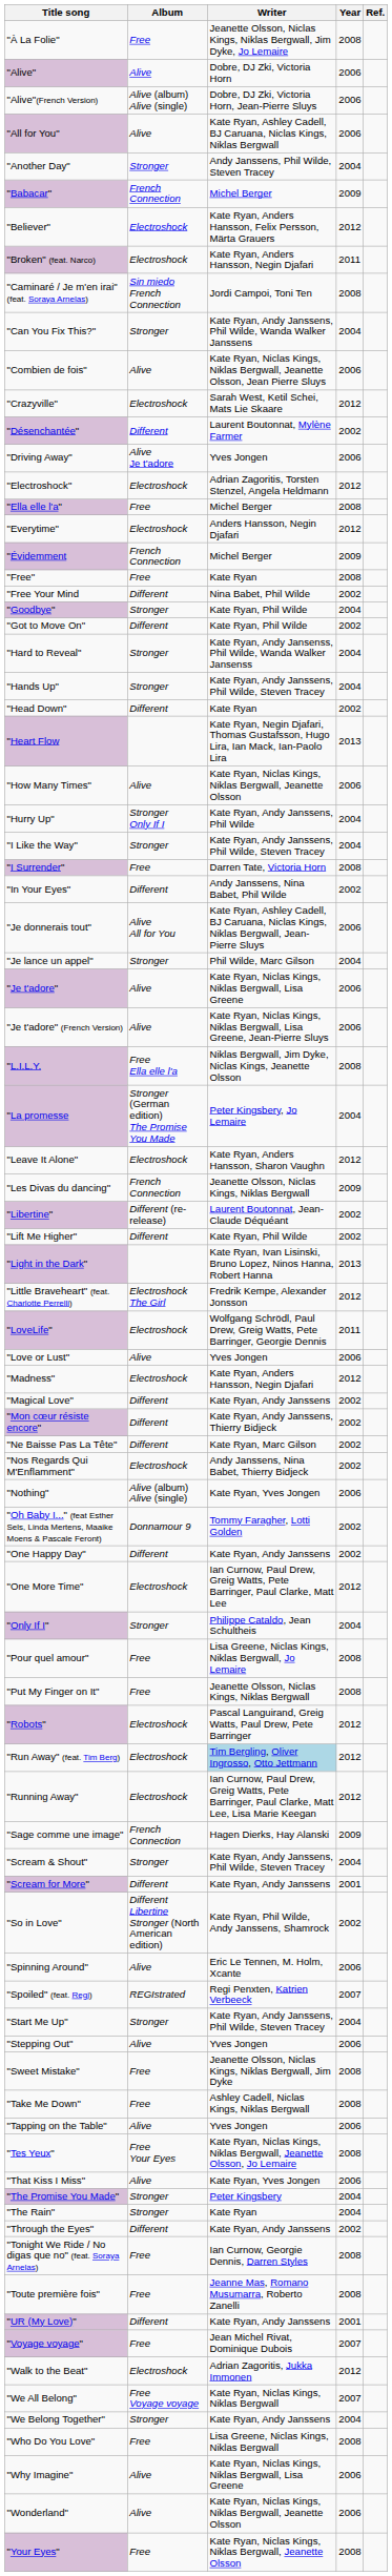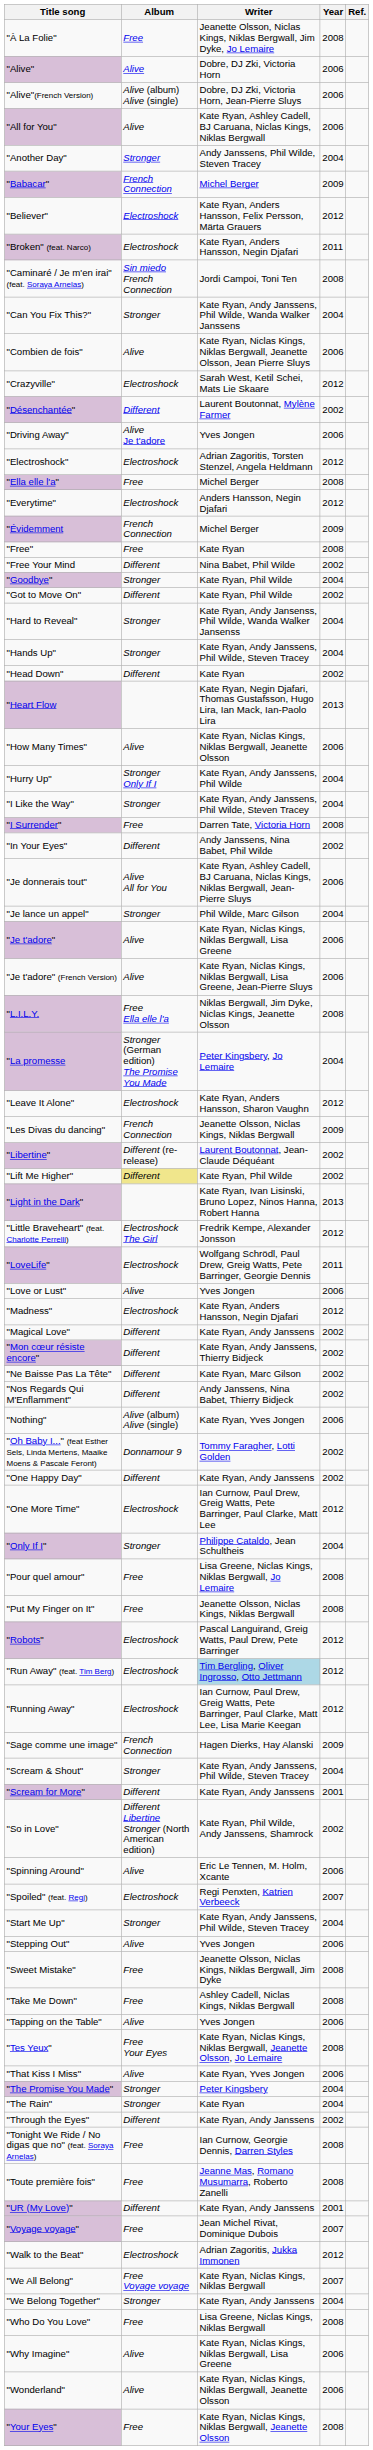 <table class="wikitable sortable">
 <tr>
 <th>Title song</th>
 <th>Album</th>
 <th>Writer</th>
 <th>Year</th>
 <th>Ref.</th>
 </tr>
 <tr>
 <td>"À La Folie"</td>
 <td><em><a href='#'>Free</a></em></td>
 <td>Jeanette Olsson, Niclas Kings, Niklas Bergwall, Jim Dyke, <a href='#'>Jo Lemaire</a></td>
 <td>2008</td>
 <td></td>
 </tr>
 <tr>
 <td scope="row" style="background:thistle;">"Alive" </td>
 <td><em><a href='#'>Alive</a></em></td>
 <td>Dobre, DJ Zki, Victoria Horn</td>
 <td>2006</td>
 <td></td>
 </tr>
 <tr>
 <td>"Alive"<small>(French Version)</small></td>
 <td><em>Alive</em> (album)<br><em>Alive</em> (single)</td>
 <td>Dobre, DJ Zki, Victoria Horn, Jean-Pierre Sluys</td>
 <td>2006</td>
 <td></td>
 </tr>
 <tr>
 <td ! scope="row" style="background:thistle;">"All for You" </td>
 <td><em>Alive</em></td>
 <td>Kate Ryan, Ashley Cadell, BJ Caruana, Niclas Kings, Niklas Bergwall</td>
 <td>2006</td>
 <td></td>
 </tr>
 <tr>
 <td>"Another Day"</td>
 <td><em><a href='#'>Stronger</a></em></td>
 <td>Andy Janssens, Phil Wilde, Steven Tracey</td>
 <td>2004</td>
 <td></td>
 </tr>
 <tr>
 <td ! scope="row" style="background:thistle;">"<a href='#'>Babacar</a>" </td>
 <td><em><a href='#'>French Connection</a></em></td>
 <td><a href='#'>Michel Berger</a></td>
 <td>2009</td>
 <td></td>
 </tr>
 <tr>
 <td>"Believer"</td>
 <td><em><a href='#'>Electroshock</a></em></td>
 <td>Kate Ryan, Anders Hansson, Felix Persson, Märta Grauers</td>
 <td>2012</td>
 <td></td>
 </tr>
 <tr>
 <td ! scope="row" style="background:thistle;">"Broken" <small>(feat. Narco)</small> </td>
 <td><em>Electroshock</em></td>
 <td>Kate Ryan, Anders Hansson, Negin Djafari</td>
 <td>2011</td>
 <td></td>
 </tr>
 <tr>
 <td>"Caminaré / Je m'en irai" <small>(feat. <a href='#'>Soraya Arnelas</a>)</small></td>
 <td><em><a href='#'>Sin miedo</a></em><br><em>French Connection</em></td>
 <td>Jordi Campoi, Toni Ten</td>
 <td>2008</td>
 <td></td>
 </tr>
 <tr>
 <td>"Can You Fix This?"</td>
 <td><em>Stronger</em></td>
 <td>Kate Ryan, Andy Janssens, Phil Wilde, Wanda Walker Janssens</td>
 <td>2004</td>
 <td></td>
 </tr>
 <tr>
 <td>"Combien de fois"</td>
 <td><em>Alive</em></td>
 <td>Kate Ryan, Niclas Kings, Niklas Bergwall, Jeanette Olsson, Jean Pierre Sluys</td>
 <td>2006</td>
 <td></td>
 </tr>
 <tr>
 <td>"Crazyville"</td>
 <td><em>Electroshock</em></td>
 <td>Sarah West, Ketil Schei, Mats Lie Skaare</td>
 <td>2012</td>
 <td></td>
 </tr>
 <tr>
 <td ! scope="row" style="background:thistle;">"<a href='#'>Désenchantée</a>" </td>
 <td><em><a href='#'>Different</a></em></td>
 <td>Laurent Boutonnat, <a href='#'>Mylène Farmer</a></td>
 <td>2002</td>
 <td></td>
 </tr>
 <tr>
 <td>"Driving Away"</td>
 <td><em>Alive</em><br><a href='#'>Je t'adore</a></td>
 <td>Yves Jongen</td>
 <td>2006</td>
 <td></td>
 </tr>
 <tr>
 <td>"Electroshock"</td>
 <td><em>Electroshock</em></td>
 <td>Adrian Zagoritis, Torsten Stenzel, Angela Heldmann</td>
 <td>2012</td>
 <td></td>
 </tr>
 <tr>
 <td ! scope="row" style="background:thistle;">"<a href='#'>Ella elle l'a</a>" </td>
 <td><em>Free</em></td>
 <td>Michel Berger</td>
 <td>2008</td>
 <td></td>
 </tr>
 <tr>
 <td>"Everytime"</td>
 <td><em>Electroshock</em></td>
 <td>Anders Hansson, Negin Djafari</td>
 <td>2012</td>
 <td></td>
 </tr>
 <tr>
 <td ! scope="row" style="background:thistle;">"<a href='#'>Évidemment</a> </td>
 <td><em>French Connection</em></td>
 <td>Michel Berger</td>
 <td>2009</td>
 <td></td>
 </tr>
 <tr>
 <td>"Free"</td>
 <td><em>Free</em></td>
 <td>Kate Ryan</td>
 <td>2008</td>
 <td></td>
 </tr>
 <tr>
 <td>"Free Your Mind</td>
 <td><em>Different</em></td>
 <td>Nina Babet, Phil Wilde</td>
 <td>2002</td>
 <td></td>
 </tr>
 <tr>
 <td ! scope="row" style="background:thistle;">"<a href='#'>Goodbye</a>" </td>
 <td><em>Stronger</em></td>
 <td>Kate Ryan, Phil Wilde</td>
 <td>2004</td>
 <td></td>
 </tr>
 <tr>
 <td>"Got to Move On"</td>
 <td><em>Different</em></td>
 <td>Kate Ryan, Phil Wilde</td>
 <td>2002</td>
 <td></td>
 </tr>
 <tr>
 <td>"Hard to Reveal"</td>
 <td><em>Stronger</em></td>
 <td>Kate Ryan, Andy Jansenss, Phil Wilde, Wanda Walker Jansenss</td>
 <td>2004</td>
 <td></td>
 </tr>
 <tr>
 <td>"Hands Up"</td>
 <td><em>Stronger</em></td>
 <td>Kate Ryan, Andy Janssens, Phil Wilde, Steven Tracey</td>
 <td>2004</td>
 <td></td>
 </tr>
 <tr>
 <td>"Head Down"</td>
 <td><em>Different</em></td>
 <td>Kate Ryan</td>
 <td>2002</td>
 <td></td>
 </tr>
 <tr>
 <td ! scope="row" style="background:thistle;">"<a href='#'>Heart Flow</a> </td>
 <td></td>
 <td>Kate Ryan, Negin Djafari, Thomas Gustafsson, Hugo Lira, Ian Mack, Ian-Paolo Lira</td>
 <td>2013</td>
 <td></td>
 </tr>
 <tr>
 <td>"How Many Times"</td>
 <td><em>Alive</em></td>
 <td>Kate Ryan, Niclas Kings, Niklas Bergwall, Jeanette Olsson</td>
 <td>2006</td>
 <td></td>
 </tr>
 <tr>
 <td>"Hurry Up"</td>
 <td><em>Stronger</em><br><em><a href='#'>Only If I</a></em></td>
 <td>Kate Ryan, Andy Janssens, Phil Wilde</td>
 <td>2004</td>
 <td></td>
 </tr>
 <tr>
 <td>"I Like the Way"</td>
 <td><em>Stronger</em></td>
 <td>Kate Ryan, Andy Janssens, Phil Wilde, Steven Tracey</td>
 <td>2004</td>
 <td></td>
 </tr>
 <tr>
 <td ! scope="row" style="background:thistle;">"<a href='#'>I Surrender</a>" </td>
 <td><em>Free</em></td>
 <td>Darren Tate, <a href='#'>Victoria Horn</a></td>
 <td>2008</td>
 <td></td>
 </tr>
 <tr>
 <td>"In Your Eyes"</td>
 <td><em>Different</em></td>
 <td>Andy Janssens, Nina Babet, Phil Wilde</td>
 <td>2002</td>
 <td></td>
 </tr>
 <tr>
 <td>"Je donnerais tout"</td>
 <td><em>Alive</em><br><em>All for You</em></td>
 <td>Kate Ryan, Ashley Cadell, BJ Caruana, Niclas Kings, Niklas Bergwall, Jean-Pierre Sluys</td>
 <td>2006</td>
 <td></td>
 </tr>
 <tr>
 <td>"Je lance un appel"</td>
 <td><em>Stronger</em></td>
 <td>Phil Wilde, Marc Gilson</td>
 <td>2004</td>
 <td></td>
 </tr>
 <tr>
 <td ! scope="row" style="background:thistle;">"<a href='#'>Je t'adore</a>" </td>
 <td><em>Alive</em></td>
 <td>Kate Ryan, Niclas Kings, Niklas Bergwall, Lisa Greene</td>
 <td>2006</td>
 <td></td>
 </tr>
 <tr>
 <td>"Je t'adore" <small>(French Version)</small></td>
 <td><em>Alive</em></td>
 <td>Kate Ryan, Niclas Kings, Niklas Bergwall, Lisa Greene, Jean-Pierre Sluys</td>
 <td>2006</td>
 <td></td>
 </tr>
 <tr>
 <td ! scope="row" style="background:thistle;">"<a href='#'>L.I.L.Y.</a> </td>
 <td><em>Free</em><br><em><a href='#'>Ella elle l'a</a></em></td>
 <td>Niklas Bergwall, Jim Dyke, Niclas Kings, Jeanette Olsson</td>
 <td>2008</td>
 <td></td>
 </tr>
 <tr>
 <td ! scope="row" style="background:thistle;">"<a href='#'>La promesse</a> </td>
 <td><em>Stronger</em> (German edition)<br><em><a href='#'>The Promise You Made</a></em></td>
 <td><a href='#'>Peter Kingsbery</a>, <a href='#'>Jo Lemaire</a></td>
 <td>2004</td>
 <td></td>
 </tr>
 <tr>
 <td>"Leave It Alone"</td>
 <td><em>Electroshock</em></td>
 <td>Kate Ryan, Anders Hansson, Sharon Vaughn</td>
 <td>2012</td>
 <td></td>
 </tr>
 <tr>
 <td>"Les Divas du dancing"</td>
 <td><em>French Connection</em></td>
 <td>Jeanette Olsson, Niclas Kings, Niklas Bergwall</td>
 <td>2009</td>
 <td></td>
 </tr>
 <tr>
 <td ! scope="row" style="background:thistle;">"<a href='#'>Libertine</a>" </td>
 <td><em>Different</em> (re-release)</td>
 <td><a href='#'>Laurent Boutonnat</a>, Jean-Claude Déquéant</td>
 <td>2002</td>
 <td></td>
 </tr>
 <tr>
 <td>"Lift Me Higher"</td>
-<td><em>Different</em></td>
+<td style="background: khaki;"><em>Different</em></td>
 <td>Kate Ryan, Phil Wilde</td>
 <td>2002</td>
 <td></td>
 </tr>
 <tr>
 <td ! scope="row" style="background:thistle;">"<a href='#'>Light in the Dark</a>" </td>
 <td></td>
 <td>Kate Ryan, Ivan Lisinski, Bruno Lopez, Ninos Hanna, Robert Hanna</td>
 <td>2013</td>
 <td></td>
 </tr>
 <tr>
 <td>"Little Braveheart" <small>(feat. <a href='#'>Charlotte Perrelli</a>)</small></td>
 <td><em>Electroshock</em><br><em><a href='#'>The Girl</a></em></td>
 <td>Fredrik Kempe, Alexander Jonsson</td>
 <td>2012</td>
 <td></td>
 </tr>
 <tr>
 <td ! scope="row" style="background:thistle;">"<a href='#'>LoveLife</a>" </td>
 <td><em>Electroshock</em></td>
 <td>Wolfgang Schrödl, Paul Drew, Greig Watts, Pete Barringer, Georgie Dennis</td>
 <td>2011</td>
 <td></td>
 </tr>
 <tr>
 <td>"Love or Lust"</td>
 <td><em>Alive</em></td>
 <td>Yves Jongen</td>
 <td>2006</td>
 <td></td>
 </tr>
 <tr>
 <td>"Madness"</td>
 <td><em>Electroshock</em></td>
 <td>Kate Ryan, Anders Hansson, Negin Djafari</td>
 <td>2012</td>
 <td></td>
 </tr>
 <tr>
 <td>"Magical Love"</td>
 <td><em>Different</em></td>
 <td>Kate Ryan, Andy Janssens</td>
 <td>2002</td>
 <td></td>
 </tr>
 <tr>
 <td ! scope="row" style="background:thistle;">"<a href='#'>Mon cœur résiste encore</a>" </td>
 <td><em>Different</em></td>
 <td>Kate Ryan, Andy Janssens, Thierry Bidjeck</td>
 <td>2002</td>
 <td></td>
 </tr>
 <tr>
 <td>"Ne Baisse Pas La Tête"</td>
 <td><em>Different</em></td>
 <td>Kate Ryan, Marc Gilson</td>
 <td>2002</td>
 <td></td>
 </tr>
 <tr>
 <td>"Nos Regards Qui M'Enflamment"</td>
-<td><em>Electroshock</em></td>
+<td><em>Different</em></td>
 <td>Andy Janssens, Nina Babet, Thierry Bidjeck</td>
 <td>2002</td>
 <td></td>
 </tr>
 <tr>
 <td>"Nothing"</td>
 <td><em>Alive</em> (album)<br><em>Alive</em> (single)</td>
 <td>Kate Ryan, Yves Jongen</td>
 <td>2006</td>
 <td></td>
 </tr>
 <tr>
 <td>"<a href='#'>Oh Baby I...</a>" <small>(feat Esther Sels, Linda Mertens, Maaike Moens & Pascale Feront)</small></td>
 <td><em>Donnamour 9</em></td>
 <td><a href='#'>Tommy Faragher</a>, <a href='#'>Lotti Golden</a></td>
 <td>2002</td>
 <td></td>
 </tr>
 <tr>
 <td>"One Happy Day"</td>
 <td><em>Different</em></td>
 <td>Kate Ryan, Andy Janssens</td>
 <td>2002</td>
 <td></td>
 </tr>
 <tr>
 <td>"One More Time"</td>
 <td><em>Electroshock</em></td>
 <td>Ian Curnow, Paul Drew, Greig Watts, Pete Barringer, Paul Clarke, Matt Lee</td>
 <td>2012</td>
 <td></td>
 </tr>
 <tr>
 <td ! scope="row" style="background:thistle;">"<a href='#'>Only If I</a>" </td>
 <td><em>Stronger</em></td>
 <td><a href='#'>Philippe Cataldo</a>, Jean Schultheis</td>
 <td>2004</td>
 <td></td>
 </tr>
 <tr>
 <td>"Pour quel amour"</td>
 <td><em>Free</em></td>
 <td>Lisa Greene, Niclas Kings, Niklas Bergwall, <a href='#'>Jo Lemaire</a></td>
 <td>2008</td>
 <td></td>
 </tr>
 <tr>
 <td>"Put My Finger on It"</td>
 <td><em>Free</em></td>
 <td>Jeanette Olsson, Niclas Kings, Niklas Bergwall</td>
 <td>2008</td>
 <td></td>
 </tr>
 <tr>
 <td ! scope="row" style="background:thistle;">"<a href='#'>Robots</a>" </td>
 <td><em>Electroshock</em></td>
 <td>Pascal Languirand, Greig Watts, Paul Drew, Pete Barringer</td>
 <td>2012</td>
 <td></td>
 </tr>
 <tr>
 <td>"Run Away" <small>(feat. <a href='#'>Tim Berg</a>)</small></td>
 <td><em>Electroshock</em></td>
 <td style="background: lightblue;"><a href='#'>Tim Bergling</a>, <a href='#'>Oliver Ingrosso</a>, <a href='#'>Otto Jettmann</a></td>
 <td>2012</td>
 <td></td>
 </tr>
 <tr>
 <td>"Running Away"</td>
 <td><em>Electroshock</em></td>
 <td>Ian Curnow, Paul Drew, Greig Watts, Pete Barringer, Paul Clarke, Matt Lee, Lisa Marie Keegan</td>
 <td>2012</td>
 <td></td>
 </tr>
 <tr>
 <td>"Sage comme une image"</td>
 <td><em>French Connection</em></td>
 <td>Hagen Dierks, Hay Alanski</td>
 <td>2009</td>
 <td></td>
 </tr>
 <tr>
 <td>"Scream & Shout"</td>
 <td><em>Stronger</em></td>
 <td>Kate Ryan, Andy Janssens, Phil Wilde, Steven Tracey</td>
 <td>2004</td>
 <td></td>
 </tr>
 <tr>
 <td ! scope="row" style="background:thistle;">"<a href='#'>Scream for More</a>" </td>
 <td><em>Different</em></td>
 <td>Kate Ryan, Andy Janssens</td>
 <td>2001</td>
 <td></td>
 </tr>
 <tr>
 <td>"So in Love"</td>
 <td><em>Different</em><br><em><a href='#'>Libertine</a></em><br><em>Stronger</em> (North American edition)</td>
 <td>Kate Ryan, Phil Wilde, Andy Janssens, Shamrock</td>
 <td>2002</td>
 <td></td>
 </tr>
 <tr>
 <td>"Spinning Around"</td>
 <td><em>Alive</em></td>
 <td>Eric Le Tennen, M. Holm, Xcante</td>
 <td>2006</td>
 <td></td>
 </tr>
 <tr>
 <td>"Spoiled" <small>(feat. <a href='#'>Regi</a>)</small></td>
-<td><em>REGIstrated</em></td>
+<td><em>Electroshock</em></td>
 <td>Regi Penxten, <a href='#'>Katrien Verbeeck</a></td>
 <td>2007</td>
 <td></td>
 </tr>
 <tr>
 <td>"Start Me Up"</td>
 <td><em>Stronger</em></td>
 <td>Kate Ryan, Andy Janssens, Phil Wilde, Steven Tracey</td>
 <td>2004</td>
 <td></td>
 </tr>
 <tr>
 <td>"Stepping Out"</td>
 <td><em>Alive</em></td>
 <td>Yves Jongen</td>
 <td>2006</td>
 <td></td>
 </tr>
 <tr>
 <td>"Sweet Mistake"</td>
 <td><em>Free</em></td>
 <td>Jeanette Olsson, Niclas Kings, Niklas Bergwall, Jim Dyke</td>
 <td>2008</td>
 <td></td>
 </tr>
 <tr>
 <td>"Take Me Down"</td>
 <td><em>Free</em></td>
 <td>Ashley Cadell, Niclas Kings, Niklas Bergwall</td>
 <td>2008</td>
 <td></td>
 </tr>
 <tr>
 <td>"Tapping on the Table"</td>
 <td><em>Alive</em></td>
 <td>Yves Jongen</td>
 <td>2006</td>
 <td></td>
 </tr>
 <tr>
 <td>"<a href='#'>Tes Yeux</a>"</td>
 <td><em>Free</em><br><em>Your Eyes</em></td>
 <td>Kate Ryan, Niclas Kings, Niklas Bergwall, <a href='#'>Jeanette Olsson</a>, <a href='#'>Jo Lemaire</a></td>
 <td>2008</td>
 <td></td>
 </tr>
 <tr>
 <td>"That Kiss I Miss"</td>
 <td><em>Alive</em></td>
 <td>Kate Ryan, Yves Jongen</td>
 <td>2006</td>
 <td></td>
 </tr>
 <tr>
 <td ! scope="row" style="background:thistle;">"<a href='#'>The Promise You Made</a>" </td>
 <td><em>Stronger</em></td>
 <td><a href='#'>Peter Kingsbery</a></td>
 <td>2004</td>
 <td></td>
 </tr>
 <tr>
 <td>"The Rain"</td>
 <td><em>Stronger</em></td>
 <td>Kate Ryan</td>
 <td>2004</td>
 <td></td>
 </tr>
 <tr>
 <td>"Through the Eyes"</td>
 <td><em>Different</em></td>
 <td>Kate Ryan, Andy Janssens</td>
 <td>2002</td>
 <td></td>
 </tr>
 <tr>
 <td>"Tonight We Ride / No digas que no" <small>(feat. <a href='#'>Soraya Arnelas</a>)</small></td>
 <td><em>Free</em></td>
 <td>Ian Curnow, Georgie Dennis, <a href='#'>Darren Styles</a></td>
 <td>2008</td>
 <td></td>
 </tr>
 <tr>
 <td>"Toute première fois"</td>
 <td><em>Free</em></td>
 <td><a href='#'>Jeanne Mas</a>, <a href='#'>Romano Musumarra</a>, Roberto Zanelli</td>
 <td>2008</td>
 <td></td>
 </tr>
 <tr>
 <td ! scope="row" style="background:thistle;">"<a href='#'>UR (My Love)</a>" </td>
 <td><em>Different</em></td>
 <td>Kate Ryan, Andy Janssens</td>
 <td>2001</td>
 <td></td>
 </tr>
 <tr>
 <td ! scope="row" style="background:thistle;">"<a href='#'>Voyage voyage</a>" </td>
 <td><em>Free</em></td>
 <td>Jean Michel Rivat, Dominique Dubois</td>
 <td>2007</td>
 <td></td>
 </tr>
 <tr>
 <td>"Walk to the Beat"</td>
 <td><em>Electroshock</em></td>
 <td>Adrian Zagoritis, <a href='#'>Jukka Immonen</a></td>
 <td>2012</td>
 <td></td>
 </tr>
 <tr>
 <td>"We All Belong"</td>
 <td><em>Free</em><br><em><a href='#'>Voyage voyage</a></em></td>
 <td>Kate Ryan, Niclas Kings, Niklas Bergwall</td>
 <td>2007</td>
 <td></td>
 </tr>
 <tr>
 <td>"We Belong Together"</td>
 <td><em>Stronger</em></td>
 <td>Kate Ryan, Andy Janssens</td>
 <td>2004</td>
 <td></td>
 </tr>
 <tr>
 <td>"Who Do You Love"</td>
 <td><em>Free</em></td>
 <td>Lisa Greene, Niclas Kings, Niklas Bergwall</td>
 <td>2008</td>
 <td></td>
 </tr>
 <tr>
 <td>"Why Imagine"</td>
 <td><em>Alive</em></td>
 <td>Kate Ryan, Niclas Kings, Niklas Bergwall, Lisa Greene</td>
 <td>2006</td>
 <td></td>
 </tr>
 <tr>
 <td>"Wonderland"</td>
 <td><em>Alive</em></td>
 <td>Kate Ryan, Niclas Kings, Niklas Bergwall, Jeanette Olsson</td>
 <td>2006</td>
 <td></td>
 </tr>
 <tr>
 <td ! scope="row" style="background:thistle;">"<a href='#'>Your Eyes</a>" </td>
 <td><em>Free</em></td>
 <td>Kate Ryan, Niclas Kings, Niklas Bergwall, <a href='#'>Jeanette Olsson</a></td>
 <td>2008</td>
 <td></td>
 </tr>
 </table>
